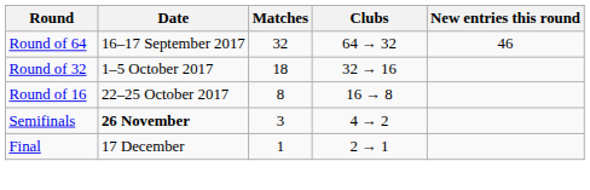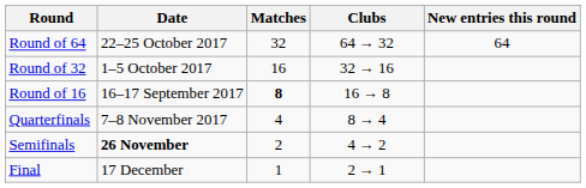 <table class="wikitable" style="text-align:left; font-size:90%;">
 <tr>
 <th>Round</th>
 <th>Date</th>
 <th>Matches</th>
 <th width=100>Clubs</th>
 <th>New entries this round</th>
 </tr>
 <tr>
 <td><a href='#'>Round of 64</a>  </td>
-<td>16–17 September 2017</td>
+<td>22–25 October 2017</td>
 <td align=center>32</td>
 <td align=center>64 → 32</td>
-<td align=center>46</td>
+<td align=center>64</td>
 </tr>
 <tr>
 <td><a href='#'>Round of 32</a></td>
 <td>1–5 October 2017</td>
-<td align=center>18</td>
+<td align=center>16</td>
 <td align=center>32 → 16</td>
 <td align=center></td>
 </tr>
 <tr>
 <td><a href='#'>Round of 16</a></td>
-<td>22–25 October 2017</td>
-<td align=center>8</td>
+<td>16–17 September 2017</td>
+<td align=center><strong>8</strong></td>
 <td align=center>16 → 8</td>
+<td></td>
+</tr>
+<tr>
+<td><a href='#'>Quarterfinals</a></td>
+<td>7–8 November 2017</td>
+<td align=center>4</td>
+<td align=center>8 → 4</td>
 <td></td>
 </tr>
 <tr>
 <td><a href='#'>Semifinals</a></td>
 <td><strong>26 November</strong></td>
-<td align=center>3</td>
+<td align=center>2</td>
 <td align=center>4 → 2</td>
 <td></td>
 </tr>
 <tr>
 <td><a href='#'>Final</a></td>
 <td>17 December</td>
 <td align=center>1</td>
 <td align=center>2 → 1</td>
 <td></td>
 </tr>
 </table>
